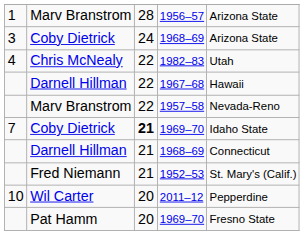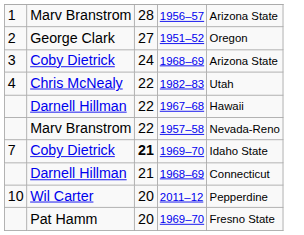 <table class="wikitable">
 <tr>
 </tr>
 <tr>
 <td>1</td>
 <td>Marv Branstrom</td>
 <td>28</td>
 <td style="font-size:80%;"><a href='#'>1956–57</a></td>
 <td style="font-size:80%;">Arizona State</td>
+</tr>
+<tr>
+<td>2</td>
+<td>George Clark</td>
+<td>27</td>
+<td style="font-size:80%;"><a href='#'>1951–52</a></td>
+<td style="font-size:80%;">Oregon</td>
 </tr>
 <tr>
 <td>3</td>
 <td><a href='#'>Coby Dietrick</a></td>
 <td>24</td>
 <td style="font-size:80%;"><a href='#'>1968–69</a></td>
 <td style="font-size:80%;">Arizona State</td>
 </tr>
 <tr>
 <td>4</td>
 <td><a href='#'>Chris McNealy</a></td>
 <td>22</td>
 <td style="font-size:80%;"><a href='#'>1982–83</a></td>
 <td style="font-size:80%;">Utah</td>
 </tr>
 <tr>
 <td></td>
 <td><a href='#'>Darnell Hillman</a></td>
 <td>22</td>
 <td style="font-size:80%;"><a href='#'>1967–68</a></td>
 <td style="font-size:80%;">Hawaii</td>
 </tr>
 <tr>
 <td></td>
 <td>Marv Branstrom</td>
 <td>22</td>
 <td style="font-size:80%;"><a href='#'>1957–58</a></td>
 <td style="font-size:80%;">Nevada-Reno</td>
 </tr>
 <tr>
 <td>7</td>
 <td><a href='#'>Coby Dietrick</a></td>
 <td><strong>21</strong></td>
 <td style="font-size:80%;"><a href='#'>1969–70</a></td>
 <td style="font-size:80%;">Idaho State</td>
 </tr>
 <tr>
 <td></td>
 <td><a href='#'>Darnell Hillman</a></td>
 <td>21</td>
 <td style="font-size:80%;"><a href='#'>1968–69</a></td>
 <td style="font-size:80%;">Connecticut</td>
 </tr>
 <tr>
-<td></td>
-<td>Fred Niemann</td>
-<td>21</td>
-<td style="font-size:80%;"><a href='#'>1952–53</a></td>
-<td style="font-size:80%;">St. Mary's (Calif.)</td>
-</tr>
-<tr>
 <td>10</td>
 <td><a href='#'>Wil Carter</a></td>
 <td>20</td>
 <td style="font-size:80%;"><a href='#'>2011–12</a></td>
 <td style="font-size:80%;">Pepperdine</td>
 </tr>
 <tr>
 <td></td>
 <td>Pat Hamm</td>
 <td>20</td>
 <td style="font-size:80%;"><a href='#'>1969–70</a></td>
 <td style="font-size:80%;">Fresno State</td>
 </tr>
 </table>
